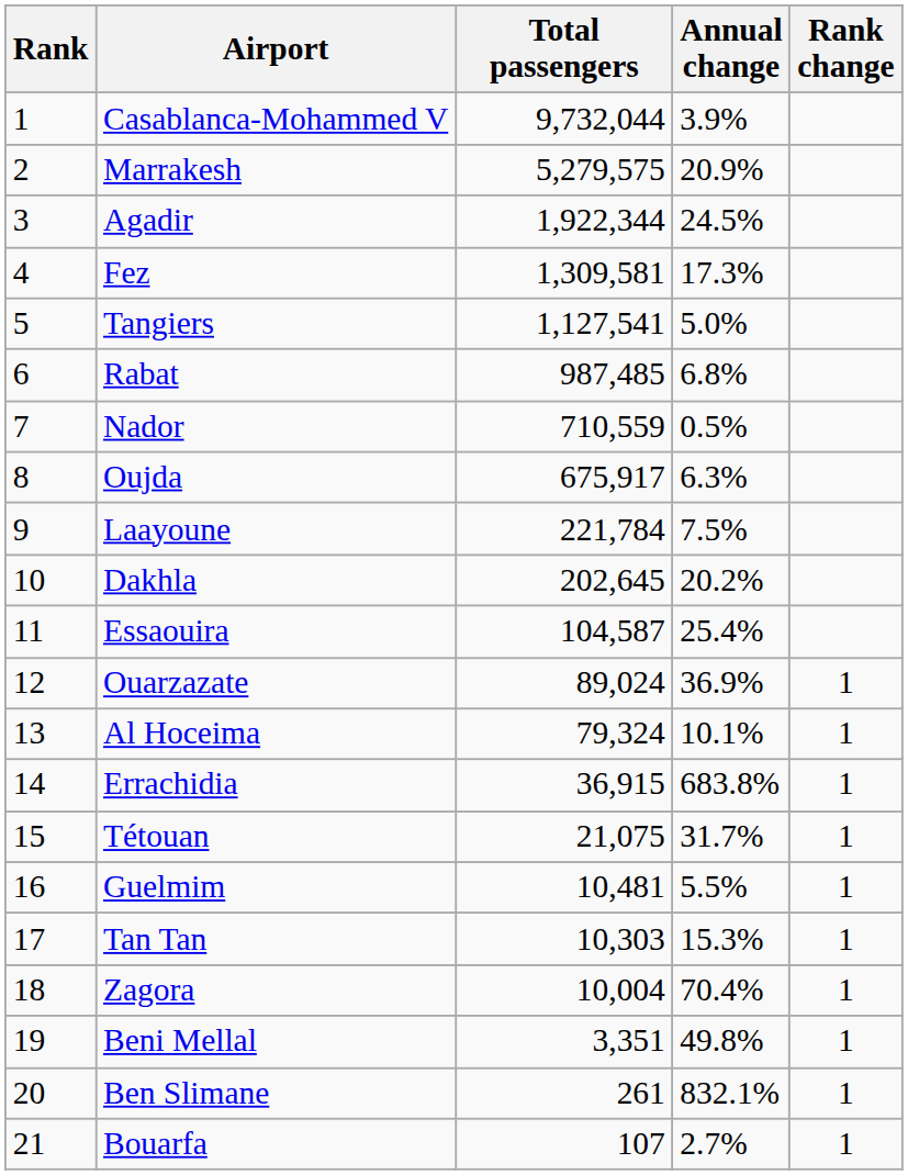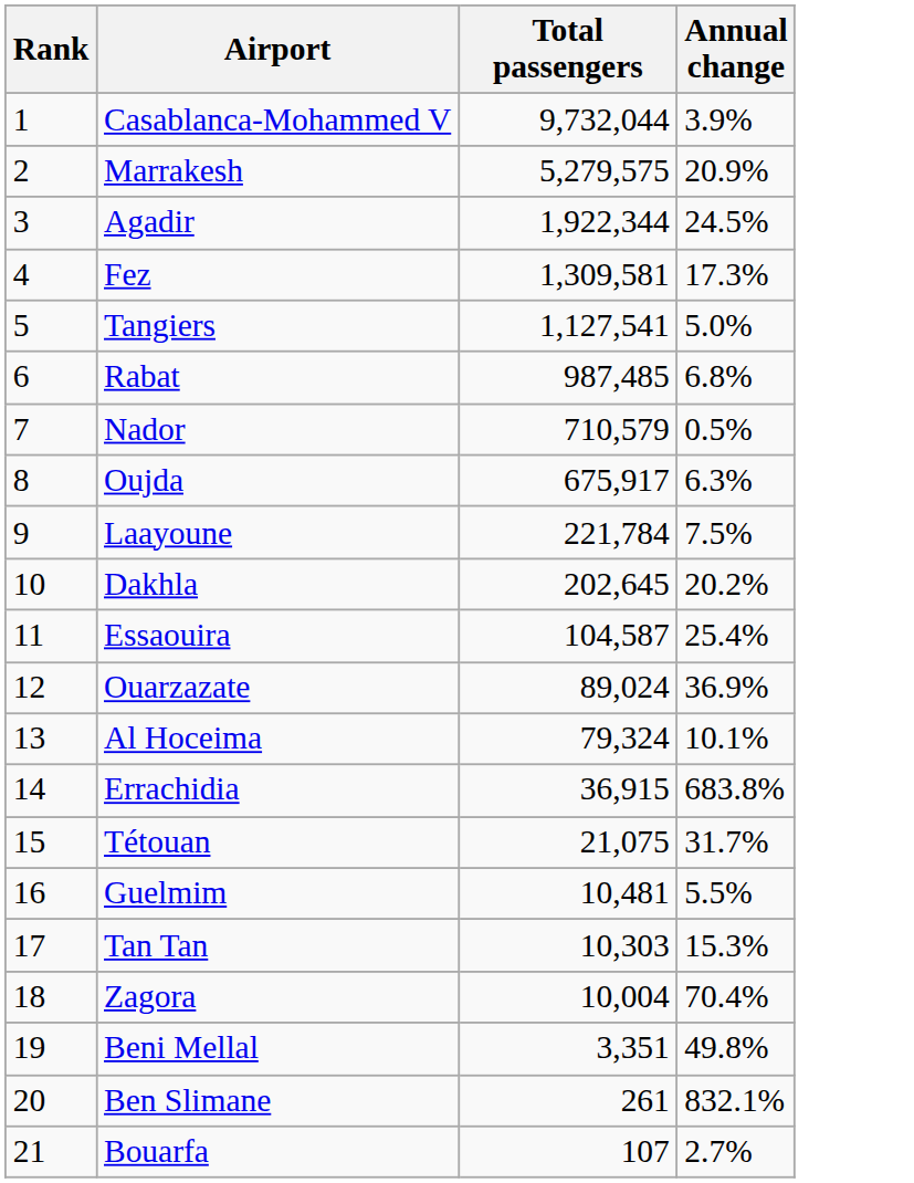 <table class="wikitable">
 <tr>
 <th>Rank</th>
 <th>Airport</th>
 <th style="width:100px">Total<br>passengers</th>
 <th>Annual<br>change</th>
-<th>Rank<br>change</th>
 </tr>
 <tr>
 <td>1</td>
 <td><a href='#'>Casablanca-Mohammed V</a></td>
 <td align="right">9,732,044</td>
 <td align="left">3.9%</td>
-<td style="text-align:center;"></td>
 </tr>
 <tr>
 <td>2</td>
 <td><a href='#'>Marrakesh</a></td>
 <td align="right">5,279,575</td>
 <td align="left">20.9%</td>
-<td style="text-align:center;"></td>
 </tr>
 <tr>
 <td>3</td>
 <td><a href='#'>Agadir</a></td>
 <td align="right">1,922,344</td>
 <td align="left">24.5%</td>
-<td style="text-align:center;"></td>
 </tr>
 <tr>
 <td>4</td>
 <td><a href='#'>Fez</a></td>
 <td align="right">1,309,581</td>
 <td align="left">17.3%</td>
-<td style="text-align:center;"></td>
 </tr>
 <tr>
 <td>5</td>
 <td><a href='#'>Tangiers</a></td>
 <td align="right">1,127,541</td>
 <td align="left">5.0%</td>
-<td style="text-align:center;"></td>
 </tr>
 <tr>
 <td>6</td>
 <td><a href='#'>Rabat</a></td>
 <td align="right">987,485</td>
 <td align="left">6.8%</td>
-<td style="text-align:center;"></td>
 </tr>
 <tr>
 <td>7</td>
 <td><a href='#'>Nador</a></td>
-<td align="right">710,559</td>
+<td align="right">710,579</td>
 <td align="left">0.5%</td>
-<td style="text-align:center;"></td>
 </tr>
 <tr>
 <td>8</td>
 <td><a href='#'>Oujda</a></td>
 <td align="right">675,917</td>
 <td align="left">6.3%</td>
-<td style="text-align:center;"></td>
 </tr>
 <tr>
 <td>9</td>
 <td><a href='#'>Laayoune</a></td>
 <td align="right">221,784</td>
 <td align="left">7.5%</td>
-<td style="text-align:center;"></td>
 </tr>
 <tr>
 <td>10</td>
 <td><a href='#'>Dakhla</a></td>
 <td align="right">202,645</td>
 <td align="left">20.2%</td>
-<td style="text-align:center;"></td>
 </tr>
 <tr>
 <td>11</td>
 <td><a href='#'>Essaouira</a></td>
 <td align="right">104,587</td>
 <td align="left"> 25.4%</td>
-<td style="text-align:center;"></td>
 </tr>
 <tr>
 <td>12</td>
 <td><a href='#'>Ouarzazate</a></td>
 <td align="right">89,024</td>
 <td align="left">36.9%</td>
-<td style="text-align:center;"> 1</td>
 </tr>
 <tr>
 <td>13</td>
 <td><a href='#'>Al Hoceima</a></td>
 <td align="right">79,324</td>
 <td align="left">10.1%</td>
-<td style="text-align:center;"> 1</td>
 </tr>
 <tr>
 <td>14</td>
 <td><a href='#'>Errachidia</a></td>
 <td align="right">36,915</td>
 <td align="left">683.8%</td>
-<td style="text-align:center;"> 1</td>
 </tr>
 <tr>
 <td>15</td>
 <td><a href='#'>Tétouan</a></td>
 <td align="right">21,075</td>
 <td align="left">31.7%</td>
-<td style="text-align:center;"> 1</td>
 </tr>
 <tr>
 <td>16</td>
 <td><a href='#'>Guelmim</a></td>
 <td align="right">10,481</td>
 <td align="left">5.5%</td>
-<td style="text-align:center;"> 1</td>
 </tr>
 <tr>
 <td>17</td>
 <td><a href='#'>Tan Tan</a></td>
 <td align="right">10,303</td>
 <td align="left">15.3%</td>
-<td style="text-align:center;"> 1</td>
 </tr>
 <tr>
 <td>18</td>
 <td><a href='#'>Zagora</a></td>
 <td align="right">10,004</td>
 <td align="left">70.4%</td>
-<td style="text-align:center;"> 1</td>
 </tr>
 <tr>
 <td>19</td>
 <td><a href='#'>Beni Mellal</a></td>
 <td align="right">3,351</td>
 <td align="left">49.8%</td>
-<td style="text-align:center;"> 1</td>
 </tr>
 <tr>
 <td>20</td>
 <td><a href='#'>Ben Slimane</a></td>
 <td align="right">261</td>
 <td align="left">832.1%</td>
-<td style="text-align:center;"> 1</td>
 </tr>
 <tr>
 <td>21</td>
 <td><a href='#'>Bouarfa</a></td>
 <td align="right">107</td>
 <td align="left">2.7%</td>
-<td style="text-align:center;"> 1</td>
 </tr>
 </table>
